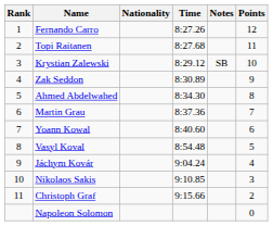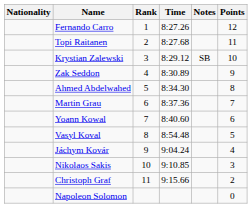 <table class="wikitable sortable" style="text-align:center; font-size:95%">
 <tr>
+<th>Nationality</th>
+<th>Name</th>
 <th>Rank</th>
-<th>Name</th>
-<th>Nationality</th>
 <th>Time</th>
 <th>Notes</th>
 <th>Points</th>
 </tr>
 <tr>
+<td align=left></td>
+<td align=left><a href='#'>Fernando Carro</a></td>
 <td>1</td>
-<td align=left><a href='#'>Fernando Carro</a></td>
-<td align=left></td>
 <td>8:27.26</td>
 <td></td>
 <td>12</td>
 </tr>
 <tr>
+<td align=left></td>
+<td align=left><a href='#'>Topi Raitanen</a></td>
 <td>2</td>
-<td align=left><a href='#'>Topi Raitanen</a></td>
-<td align=left></td>
 <td>8:27.68</td>
 <td></td>
 <td>11</td>
 </tr>
 <tr>
+<td align=left></td>
+<td align=left><a href='#'>Krystian Zalewski</a></td>
 <td>3</td>
-<td align=left><a href='#'>Krystian Zalewski</a></td>
-<td align=left></td>
 <td>8:29.12</td>
 <td>SB</td>
 <td>10</td>
 </tr>
 <tr>
+<td align=left></td>
+<td align=left><a href='#'>Zak Seddon</a></td>
 <td>4</td>
-<td align=left><a href='#'>Zak Seddon</a></td>
-<td align=left></td>
 <td>8:30.89</td>
 <td></td>
 <td>9</td>
 </tr>
 <tr>
+<td align=left></td>
+<td align=left><a href='#'>Ahmed Abdelwahed</a></td>
 <td>5</td>
-<td align=left><a href='#'>Ahmed Abdelwahed</a></td>
-<td align=left></td>
 <td>8:34.30</td>
 <td></td>
 <td>8</td>
 </tr>
 <tr>
+<td align=left></td>
+<td align=left><a href='#'>Martin Grau</a></td>
 <td>6</td>
-<td align=left><a href='#'>Martin Grau</a></td>
-<td align=left></td>
 <td>8:37.36</td>
 <td></td>
 <td>7</td>
 </tr>
 <tr>
+<td align=left></td>
+<td align=left><a href='#'>Yoann Kowal</a></td>
 <td>7</td>
-<td align=left><a href='#'>Yoann Kowal</a></td>
-<td align=left></td>
 <td>8:40.60</td>
 <td></td>
 <td>6</td>
 </tr>
 <tr>
+<td align=left></td>
+<td align=left><a href='#'>Vasyl Koval</a></td>
 <td>8</td>
-<td align=left><a href='#'>Vasyl Koval</a></td>
-<td align=left></td>
 <td>8:54.48</td>
 <td></td>
 <td>5</td>
 </tr>
 <tr>
+<td align=left></td>
+<td align=left><a href='#'>Jáchym Kovár</a></td>
 <td>9</td>
-<td align=left><a href='#'>Jáchym Kovár</a></td>
-<td align=left></td>
 <td>9:04.24</td>
 <td></td>
 <td>4</td>
 </tr>
 <tr>
+<td align=left></td>
+<td align=left><a href='#'>Nikolaos Sakis</a></td>
 <td>10</td>
-<td align=left><a href='#'>Nikolaos Sakis</a></td>
-<td align=left></td>
 <td>9:10.85</td>
 <td></td>
 <td>3</td>
 </tr>
 <tr>
+<td align=left></td>
+<td align=left><a href='#'>Christoph Graf</a></td>
 <td>11</td>
-<td align=left><a href='#'>Christoph Graf</a></td>
-<td align=left></td>
 <td>9:15.66</td>
 <td></td>
 <td>2</td>
 </tr>
 <tr>
+<td align=left></td>
+<td align=left><a href='#'>Napoleon Solomon</a></td>
 <td></td>
-<td align=left><a href='#'>Napoleon Solomon</a></td>
-<td align=left></td>
 <td></td>
 <td></td>
 <td>0</td>
 </tr>
 </table>
